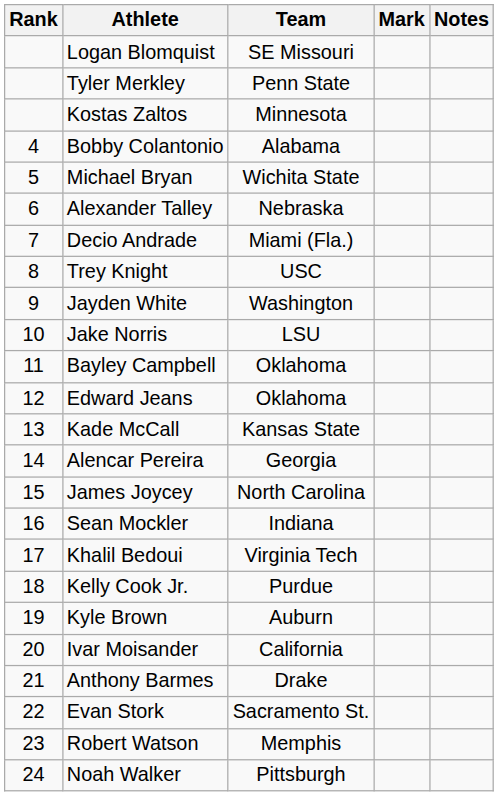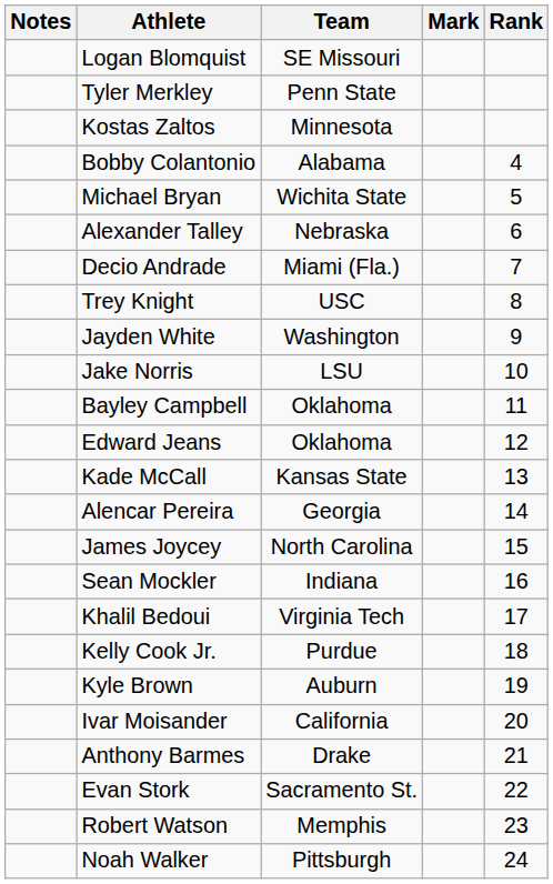 <table class="wikitable sortable" style="text-align:center">
 <tr>
-<th>Rank</th>
+<th>Notes</th>
 <th>Athlete</th>
 <th>Team</th>
 <th>Mark</th>
-<th>Notes</th>
+<th>Rank</th>
 </tr>
 <tr>
 <td></td>
 <td align=left>Logan Blomquist</td>
 <td>SE Missouri</td>
 <td><strong></strong></td>
 <td></td>
 </tr>
 <tr>
 <td></td>
 <td align=left>Tyler Merkley</td>
 <td>Penn State</td>
 <td><strong></strong></td>
 <td></td>
 </tr>
 <tr>
 <td></td>
 <td align=left>Kostas Zaltos</td>
 <td>Minnesota</td>
 <td><strong></strong></td>
 <td></td>
 </tr>
 <tr>
-<td>4</td>
+<td></td>
 <td align=left>Bobby Colantonio</td>
 <td>Alabama</td>
 <td><strong></strong></td>
-<td></td>
+<td>4</td>
 </tr>
 <tr>
-<td>5</td>
+<td></td>
 <td align=left>Michael Bryan</td>
 <td>Wichita State</td>
 <td><strong></strong></td>
-<td></td>
+<td>5</td>
 </tr>
 <tr>
-<td>6</td>
+<td></td>
 <td align=left>Alexander Talley</td>
 <td>Nebraska</td>
 <td><strong></strong></td>
-<td></td>
+<td>6</td>
 </tr>
 <tr>
-<td>7</td>
+<td></td>
 <td align=left>Decio Andrade</td>
 <td>Miami (Fla.)</td>
 <td><strong></strong></td>
-<td></td>
+<td>7</td>
 </tr>
 <tr>
-<td>8</td>
+<td></td>
 <td align=left>Trey Knight</td>
 <td>USC</td>
 <td><strong></strong></td>
-<td></td>
+<td>8</td>
 </tr>
 <tr>
-<td>9</td>
+<td></td>
 <td align=left>Jayden White</td>
 <td>Washington</td>
 <td><strong></strong></td>
-<td></td>
+<td>9</td>
 </tr>
 <tr>
-<td>10</td>
+<td></td>
 <td align=left>Jake Norris</td>
 <td>LSU</td>
 <td><strong></strong></td>
-<td></td>
+<td>10</td>
 </tr>
 <tr>
-<td>11</td>
+<td></td>
 <td align=left>Bayley Campbell</td>
 <td>Oklahoma</td>
 <td><strong></strong></td>
-<td></td>
+<td>11</td>
 </tr>
 <tr>
-<td>12</td>
+<td></td>
 <td align=left>Edward Jeans</td>
 <td>Oklahoma</td>
 <td><strong></strong></td>
-<td></td>
+<td>12</td>
 </tr>
 <tr>
-<td>13</td>
+<td></td>
 <td align=left>Kade McCall</td>
 <td>Kansas State</td>
 <td><strong></strong></td>
-<td></td>
+<td>13</td>
 </tr>
 <tr>
-<td>14</td>
+<td></td>
 <td align=left>Alencar Pereira</td>
 <td>Georgia</td>
 <td><strong></strong></td>
-<td></td>
+<td>14</td>
 </tr>
 <tr>
-<td>15</td>
+<td></td>
 <td align=left>James Joycey</td>
 <td>North Carolina</td>
 <td><strong></strong></td>
-<td></td>
+<td>15</td>
 </tr>
 <tr>
-<td>16</td>
+<td></td>
 <td align=left>Sean Mockler</td>
 <td>Indiana</td>
 <td><strong></strong></td>
-<td></td>
+<td>16</td>
 </tr>
 <tr>
-<td>17</td>
+<td></td>
 <td align=left>Khalil Bedoui</td>
 <td>Virginia Tech</td>
 <td><strong></strong></td>
-<td></td>
+<td>17</td>
 </tr>
 <tr>
-<td>18</td>
+<td></td>
 <td align=left>Kelly Cook Jr.</td>
 <td>Purdue</td>
 <td><strong></strong></td>
-<td></td>
+<td>18</td>
 </tr>
 <tr>
-<td>19</td>
+<td></td>
 <td align=left>Kyle Brown</td>
 <td>Auburn</td>
 <td><strong></strong></td>
-<td></td>
+<td>19</td>
 </tr>
 <tr>
-<td>20</td>
+<td></td>
 <td align=left>Ivar Moisander</td>
 <td>California</td>
 <td><strong></strong></td>
-<td></td>
+<td>20</td>
 </tr>
 <tr>
-<td>21</td>
+<td></td>
 <td align=left>Anthony Barmes</td>
 <td>Drake</td>
 <td><strong></strong></td>
-<td></td>
+<td>21</td>
 </tr>
 <tr>
-<td>22</td>
+<td></td>
 <td align=left>Evan Stork</td>
 <td>Sacramento St.</td>
 <td><strong></strong></td>
-<td></td>
+<td>22</td>
 </tr>
 <tr>
-<td>23</td>
+<td></td>
 <td align=left>Robert Watson</td>
 <td>Memphis</td>
 <td><strong></strong></td>
-<td></td>
+<td>23</td>
 </tr>
 <tr>
-<td>24</td>
+<td></td>
 <td align=left>Noah Walker</td>
 <td>Pittsburgh</td>
 <td><strong></strong></td>
-<td></td>
+<td>24</td>
 </tr>
 </table>
